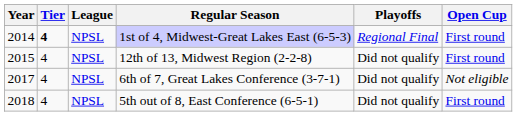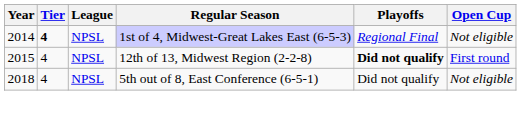 <table class="wikitable">
 <tr>
 <th>Year</th>
 <th><a href='#'>Tier</a></th>
 <th>League</th>
 <th>Regular Season</th>
 <th>Playoffs</th>
 <th><a href='#'>Open Cup</a></th>
 </tr>
 <tr>
 <td>2014</td>
 <td><strong>4</strong></td>
 <td><a href='#'>NPSL</a></td>
 <td bgcolor=#ccccff>1st of 4, Midwest-Great Lakes East (6-5-3)</td>
 <td><em><a href='#'>Regional Final</a></em></td>
-<td><a href='#'>First round</a></td>
+<td><em>Not eligible</em></td>
 </tr>
 <tr>
 <td>2015</td>
 <td>4</td>
 <td><a href='#'>NPSL</a></td>
 <td>12th of 13, Midwest Region (2-2-8)</td>
-<td>Did not qualify</td>
+<td><strong>Did not qualify</strong></td>
 <td><a href='#'>First round</a></td>
-</tr>
-<tr>
-<td>2017</td>
-<td>4</td>
-<td><a href='#'>NPSL</a></td>
-<td>6th of 7, Great Lakes Conference (3-7-1)</td>
-<td>Did not qualify</td>
-<td><em>Not eligible</em></td>
 </tr>
 <tr>
 <td>2018</td>
 <td>4</td>
 <td><a href='#'>NPSL</a></td>
 <td>5th out of 8, East Conference (6-5-1)</td>
 <td>Did not qualify</td>
-<td><a href='#'>First round</a></td>
+<td><em>Not eligible</em></td>
 </tr>
 </table>
